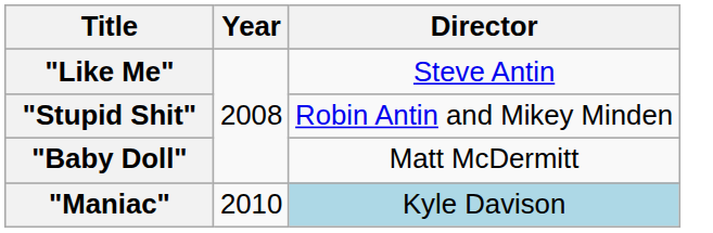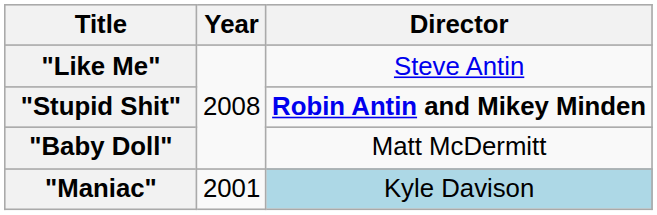 <table class="wikitable plainrowheaders" style="text-align:center;">
 <tr>
 <th scope="col" style="width:7em;">Title</th>
 <th scope="col">Year</th>
 <th scope="col">Director</th>
 </tr>
 <tr>
 <th scope="row">"Like Me"</th>
 <td rowspan="3">2008</td>
 <td><a href='#'>Steve Antin</a></td>
 </tr>
 <tr>
 <th scope="row">"Stupid Shit"</th>
-<td><a href='#'>Robin Antin</a> and Mikey Minden</td>
+<td><strong><a href='#'>Robin Antin</a> and Mikey Minden</strong></td>
 </tr>
 <tr>
 <th scope="row">"Baby Doll"</th>
 <td>Matt McDermitt</td>
 </tr>
 <tr>
 <th scope="row">"Maniac"</th>
-<td>2010</td>
+<td>2001</td>
 <td style="background: lightblue;">Kyle Davison</td>
 </tr>
 </table>
